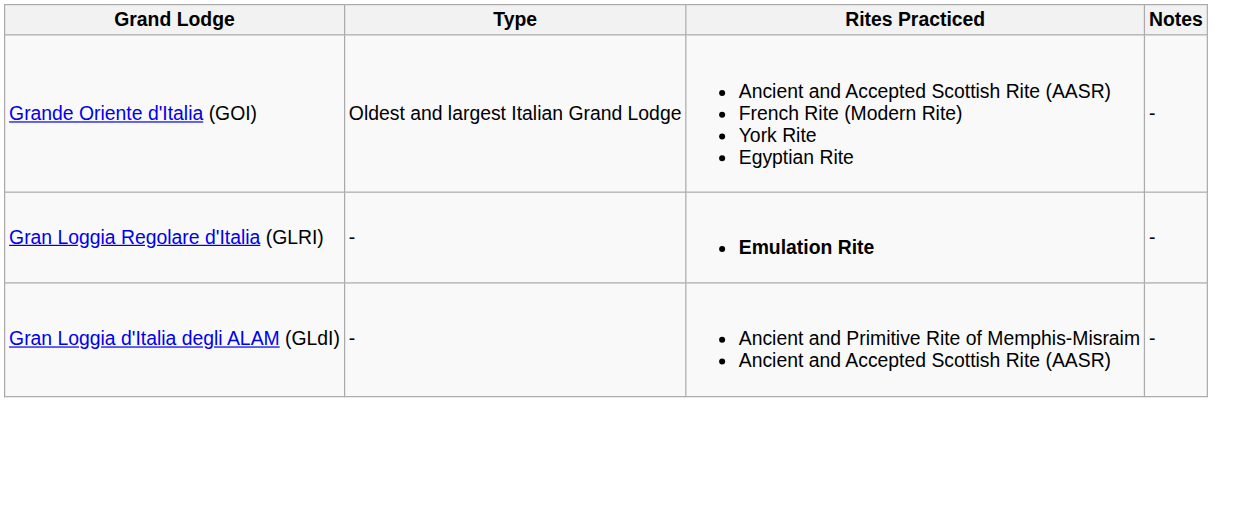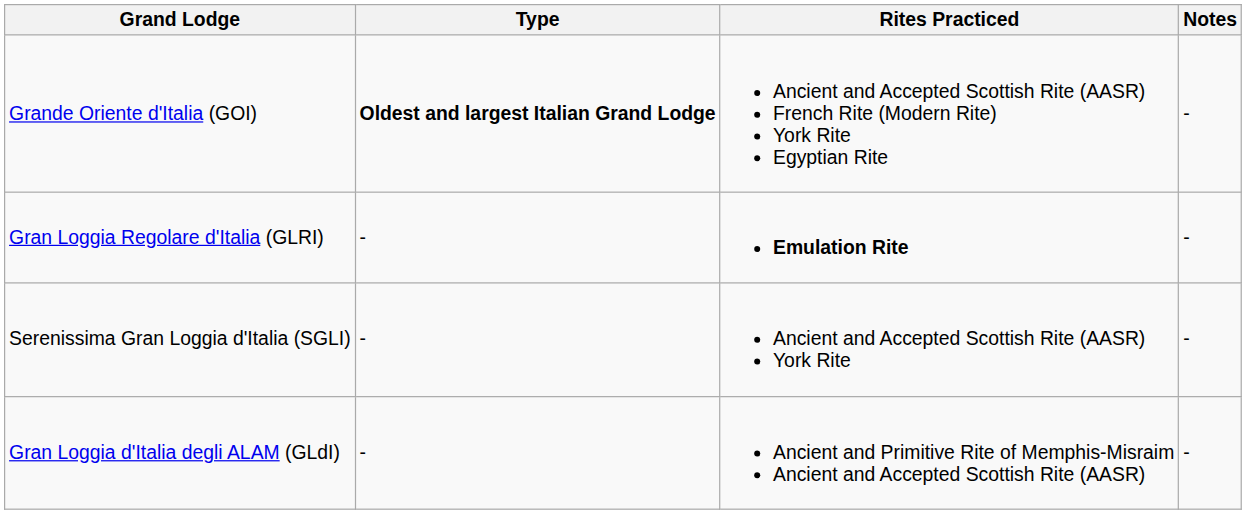 <table class="wikitable">
 <tr>
 <th>Grand Lodge</th>
 <th>Type</th>
 <th>Rites Practiced</th>
 <th>Notes</th>
 </tr>
 <tr>
 <td><a href='#'>Grande Oriente d'Italia</a> (GOI)</td>
-<td>Oldest and largest Italian Grand Lodge</td>
+<td><strong>Oldest and largest Italian Grand Lodge</strong></td>
 <td><br><ul><li>Ancient and Accepted Scottish Rite (AASR)</li><li>French Rite (Modern Rite)</li><li>York Rite</li><li>Egyptian Rite</li></ul></td>
 <td>-</td>
 </tr>
 <tr>
 <td><a href='#'>Gran Loggia Regolare d'Italia</a> (GLRI)</td>
 <td>-</td>
 <td><strong><br><ul><li>Emulation Rite</li></ul></strong></td>
 <td>-</td>
 </tr>
 <tr>
+<td>Serenissima Gran Loggia d'Italia (SGLI)</td>
+<td>-</td>
+<td><br><ul><li>Ancient and Accepted Scottish Rite (AASR)</li><li>York Rite</li></ul></td>
+<td>-</td>
+</tr>
+<tr>
 <td><a href='#'>Gran Loggia d'Italia degli ALAM</a> (GLdI)</td>
 <td>-</td>
 <td><br><ul><li>Ancient and Primitive Rite of Memphis-Misraim</li><li>Ancient and Accepted Scottish Rite (AASR)</li></ul></td>
 <td>-</td>
 </tr>
 </table>
